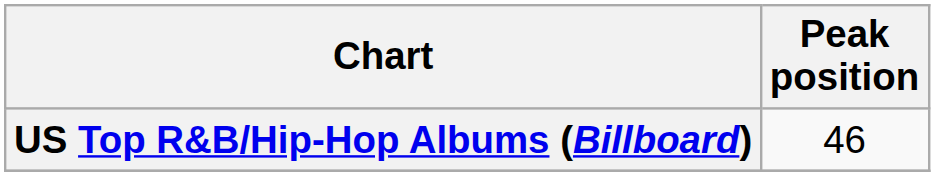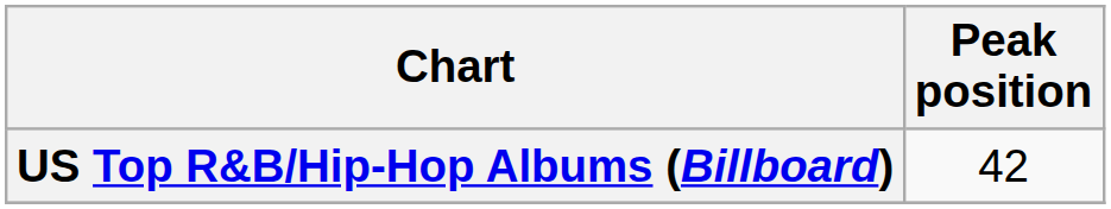 <table class="wikitable plainrowheaders sortable" style="text-align:center;" border="1">
 <tr>
 <th scope="col">Chart</th>
 <th scope="col">Peak<br>position</th>
 </tr>
 <tr>
 <th scope="row">US <a href='#'>Top R&B/Hip-Hop Albums</a> (<em><a href='#'>Billboard</a></em>)</th>
-<td>46</td>
+<td>42</td>
 </tr>
 <tr>
 </tr>
 </table>
